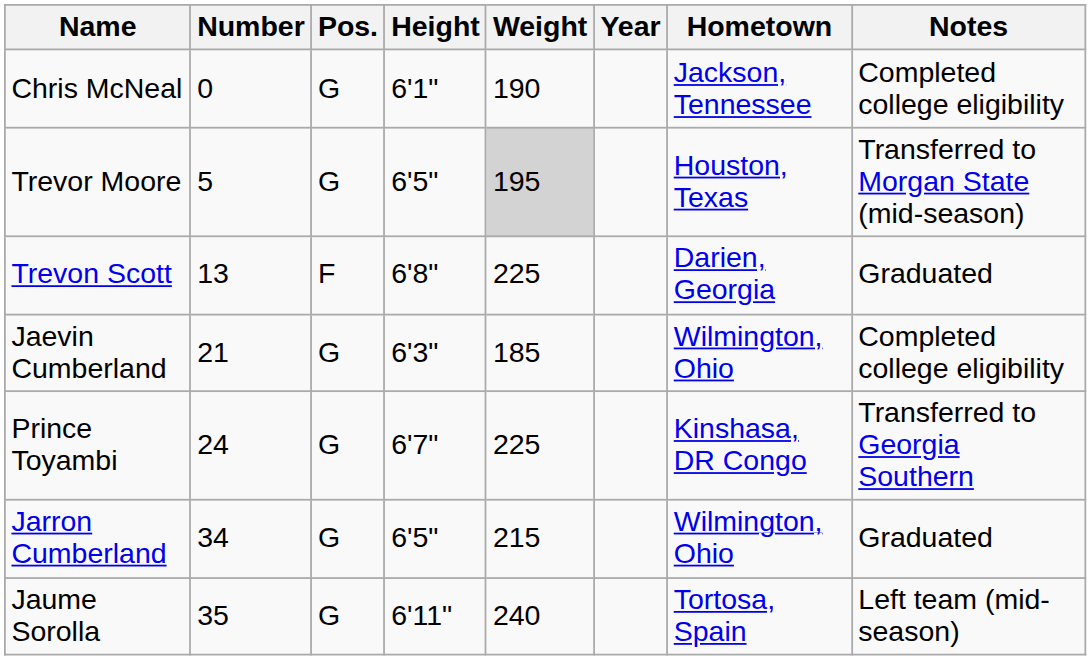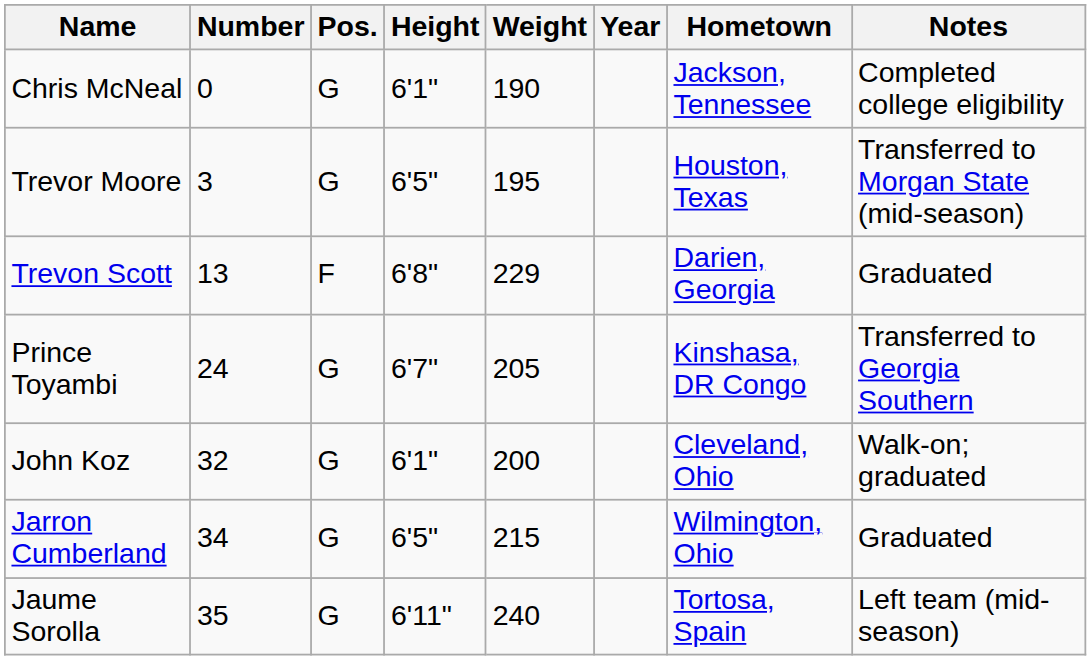 <table class="wikitable sortable" border="1">
 <tr>
 <th>Name</th>
 <th>Number</th>
 <th>Pos.</th>
 <th>Height</th>
 <th>Weight</th>
 <th>Year</th>
 <th>Hometown</th>
 <th class="unsortable">Notes</th>
 </tr>
 <tr>
 <td>Chris McNeal</td>
 <td>0</td>
 <td>G</td>
 <td>6'1"</td>
 <td>190</td>
 <td></td>
 <td><a href='#'>Jackson, Tennessee</a></td>
 <td>Completed college eligibility</td>
 </tr>
 <tr>
 <td>Trevor Moore</td>
-<td>5</td>
+<td>3</td>
 <td>G</td>
 <td>6'5"</td>
-<td style="background: lightgrey;">195</td>
+<td>195</td>
 <td></td>
 <td><a href='#'>Houston, Texas</a></td>
 <td>Transferred to <a href='#'>Morgan State</a> (mid-season)</td>
 </tr>
 <tr>
 <td><a href='#'>Trevon Scott</a></td>
 <td>13</td>
 <td>F</td>
 <td>6'8"</td>
-<td>225</td>
+<td>229</td>
 <td></td>
 <td><a href='#'>Darien, Georgia</a></td>
 <td>Graduated</td>
-</tr>
-<tr>
-<td>Jaevin Cumberland</td>
-<td>21</td>
-<td>G</td>
-<td>6'3"</td>
-<td>185</td>
-<td></td>
-<td><a href='#'>Wilmington, Ohio</a></td>
-<td>Completed college eligibility</td>
 </tr>
 <tr>
 <td>Prince Toyambi</td>
 <td>24</td>
 <td>G</td>
 <td>6'7"</td>
-<td>225</td>
+<td>205</td>
 <td></td>
 <td><a href='#'>Kinshasa, DR Congo</a></td>
 <td>Transferred to <a href='#'>Georgia Southern</a></td>
+</tr>
+<tr>
+<td>John Koz</td>
+<td>32</td>
+<td>G</td>
+<td>6'1"</td>
+<td>200</td>
+<td></td>
+<td><a href='#'>Cleveland, Ohio</a></td>
+<td>Walk-on; graduated</td>
 </tr>
 <tr>
 <td><a href='#'>Jarron Cumberland</a></td>
 <td>34</td>
 <td>G</td>
 <td>6'5"</td>
 <td>215</td>
 <td></td>
 <td><a href='#'>Wilmington, Ohio</a></td>
 <td>Graduated</td>
 </tr>
 <tr>
 <td>Jaume Sorolla</td>
 <td>35</td>
 <td>G</td>
 <td>6'11"</td>
 <td>240</td>
 <td></td>
 <td><a href='#'>Tortosa, Spain</a></td>
 <td>Left team (mid-season)</td>
 </tr>
 </table>
